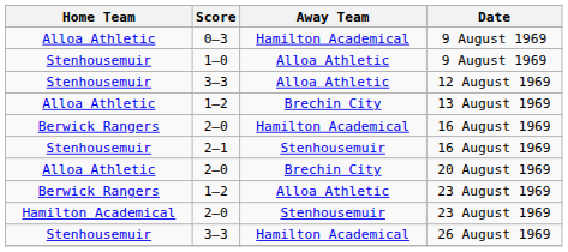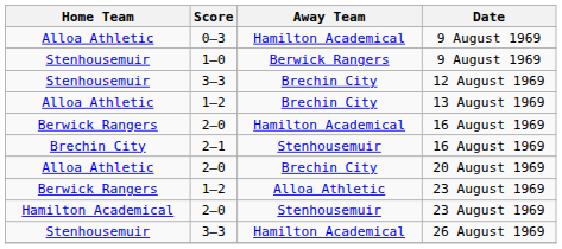 <table class="wikitable" style="text-align:center;">
 <tr>
 <th width=175>Home Team</th>
 <th width=20>Score</th>
 <th width=175>Away Team</th>
 <th width= 125>Date</th>
 </tr>
 <tr>
 <td><a href='#'>Alloa Athletic</a></td>
 <td>0–3</td>
 <td><a href='#'>Hamilton Academical</a></td>
 <td>9 August 1969</td>
 </tr>
 <tr>
 <td><a href='#'>Stenhousemuir</a></td>
 <td>1–0</td>
-<td><a href='#'>Alloa Athletic</a></td>
+<td><a href='#'>Berwick Rangers</a></td>
 <td>9 August 1969</td>
 </tr>
 <tr>
 <td><a href='#'>Stenhousemuir</a></td>
 <td>3–3</td>
-<td><a href='#'>Alloa Athletic</a></td>
+<td><a href='#'>Brechin City</a></td>
 <td>12 August 1969</td>
 </tr>
 <tr>
 <td><a href='#'>Alloa Athletic</a></td>
 <td>1–2</td>
 <td><a href='#'>Brechin City</a></td>
 <td>13 August 1969</td>
 </tr>
 <tr>
 <td><a href='#'>Berwick Rangers</a></td>
 <td>2–0</td>
 <td><a href='#'>Hamilton Academical</a></td>
 <td>16 August 1969</td>
 </tr>
 <tr>
-<td><a href='#'>Stenhousemuir</a></td>
+<td><a href='#'>Brechin City</a></td>
 <td>2–1</td>
 <td><a href='#'>Stenhousemuir</a></td>
 <td>16 August 1969</td>
 </tr>
 <tr>
 <td><a href='#'>Alloa Athletic</a></td>
 <td>2–0</td>
 <td><a href='#'>Brechin City</a></td>
 <td>20 August 1969</td>
 </tr>
 <tr>
 <td><a href='#'>Berwick Rangers</a></td>
 <td>1–2</td>
 <td><a href='#'>Alloa Athletic</a></td>
 <td>23 August 1969</td>
 </tr>
 <tr>
 <td><a href='#'>Hamilton Academical</a></td>
 <td>2–0</td>
 <td><a href='#'>Stenhousemuir</a></td>
 <td>23 August 1969</td>
 </tr>
 <tr>
 <td><a href='#'>Stenhousemuir</a></td>
 <td>3–3</td>
 <td><a href='#'>Hamilton Academical</a></td>
 <td>26 August 1969</td>
 </tr>
 <tr>
 </tr>
 </table>
